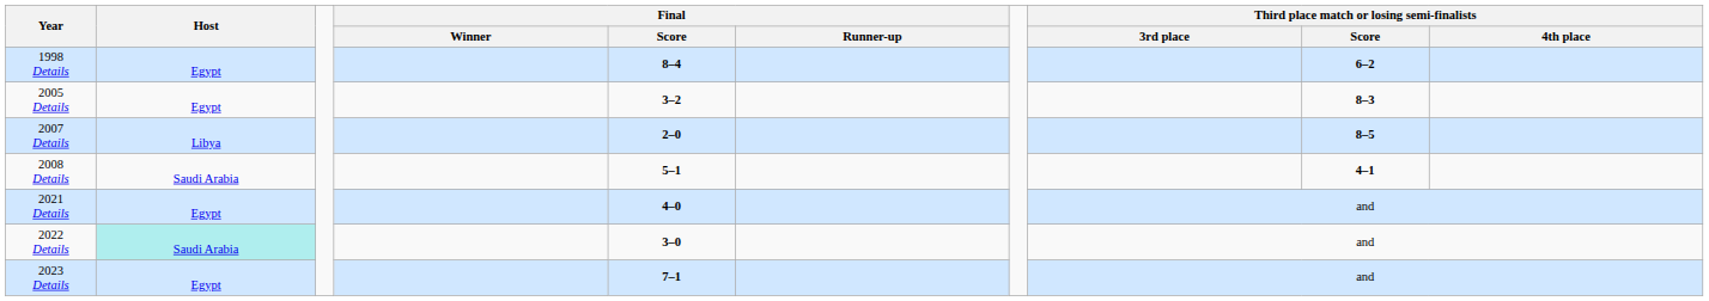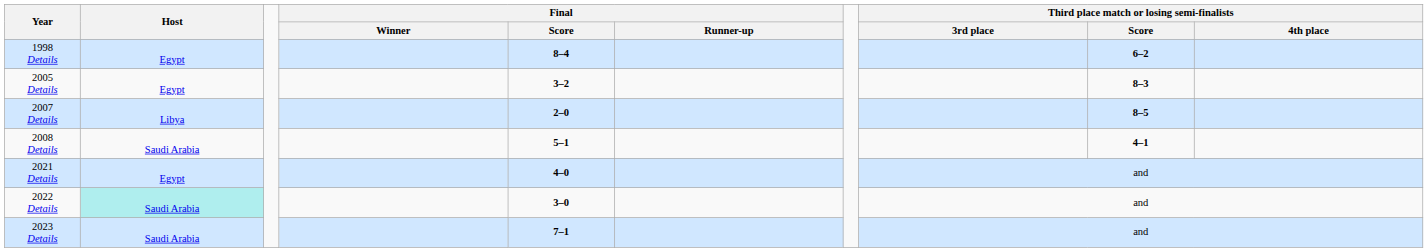 <table class="wikitable" style="font-size:90%; width: 98%; text-align: center;">
 <tr>
 <th rowspan=2 width=5%>Year</th>
 <th rowspan=2 width=12%>Host</th>
 <td width=1% rowspan=9></td>
 <th colspan=3>Final</th>
 <td width=1% rowspan=9></td>
 <th colspan=3>Third place match or losing semi-finalists</th>
 </tr>
 <tr>
 <th width=15%>Winner</th>
 <th width=7%>Score</th>
 <th width=15%>Runner-up</th>
 <th width=15%>3rd place</th>
 <th width=7%>Score</th>
 <th width=15%>4th place</th>
 </tr>
 <tr bgcolor=#D0E7FF>
 <td>1998<br><em><a href='#'>Details</a></em></td>
 <td> <br> <a href='#'>Egypt</a></td>
 <td><strong></strong></td>
 <td><strong>8–4</strong></td>
 <td></td>
 <td></td>
 <td><strong>6–2</strong></td>
 <td></td>
 </tr>
 <tr>
 <td>2005<br><em><a href='#'>Details</a></em></td>
 <td> <br> <a href='#'>Egypt</a></td>
 <td><strong></strong></td>
 <td><strong>3–2</strong></td>
 <td></td>
 <td></td>
 <td><strong>8–3</strong></td>
 <td></td>
 </tr>
 <tr bgcolor=#D0E7FF>
 <td>2007<br><em><a href='#'>Details</a></em></td>
 <td> <br> <a href='#'>Libya</a></td>
 <td><strong></strong></td>
 <td><strong>2–0</strong></td>
 <td></td>
 <td></td>
 <td><strong>8–5</strong></td>
 <td></td>
 </tr>
 <tr>
 <td>2008<br><em><a href='#'>Details</a></em></td>
 <td> <br> <a href='#'>Saudi Arabia</a></td>
 <td><strong></strong></td>
 <td><strong>5–1</strong></td>
 <td></td>
 <td></td>
 <td><strong>4–1</strong></td>
 <td></td>
 </tr>
 <tr bgcolor=#D0E7FF>
 <td>2021<br><em><a href='#'>Details</a></em></td>
 <td> <br> <a href='#'>Egypt</a></td>
 <td><strong></strong></td>
 <td><strong>4–0</strong></td>
 <td></td>
 <td colspan=3> and </td>
 </tr>
 <tr>
 <td>2022<br><em><a href='#'>Details</a></em></td>
 <td style="background: paleturquoise;"> <br> <a href='#'>Saudi Arabia</a></td>
 <td><strong></strong></td>
 <td><strong>3–0</strong></td>
 <td></td>
 <td colspan=3> and </td>
 </tr>
 <tr bgcolor=#D0E7FF>
 <td>2023<br><em><a href='#'>Details</a></em></td>
-<td> <br> <a href='#'>Egypt</a></td>
+<td> <br> <a href='#'>Saudi Arabia</a></td>
 <td><strong></strong></td>
 <td><strong>7–1</strong></td>
 <td></td>
 <td colspan=3> and </td>
 </tr>
 </table>
